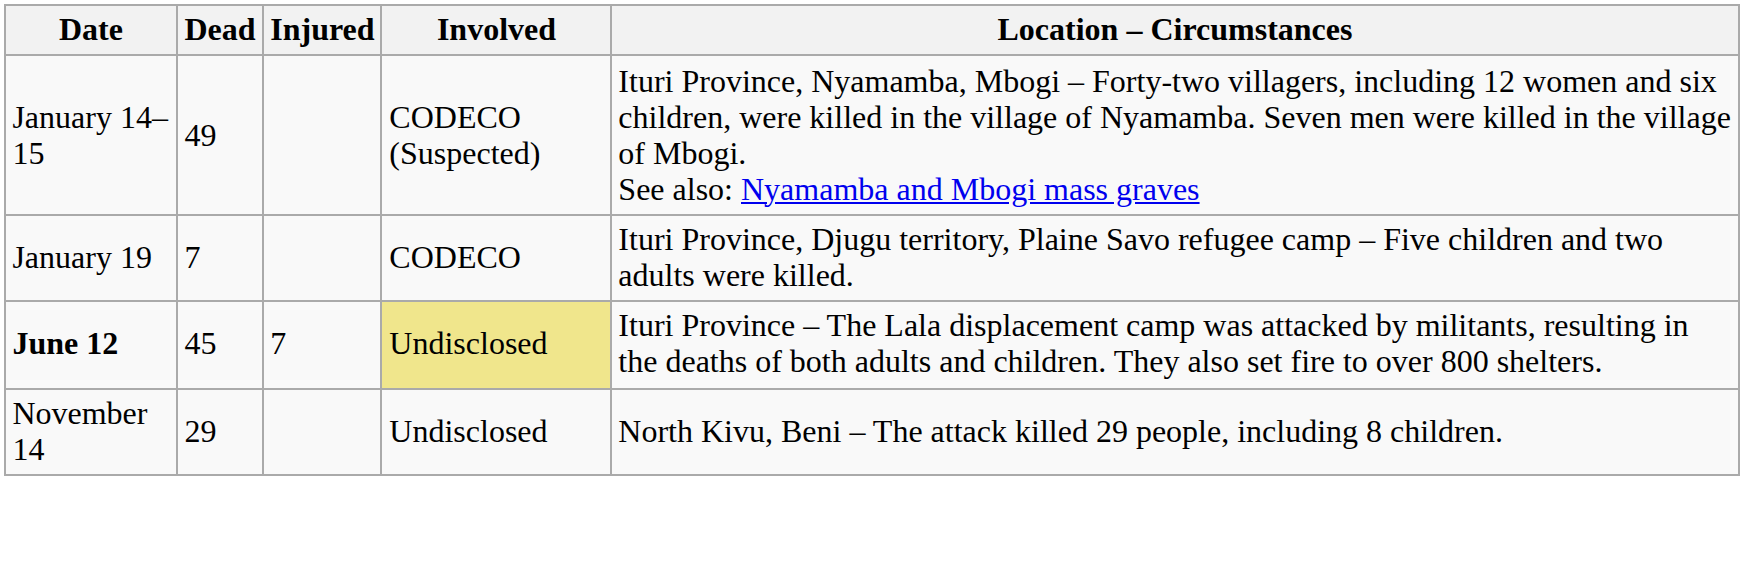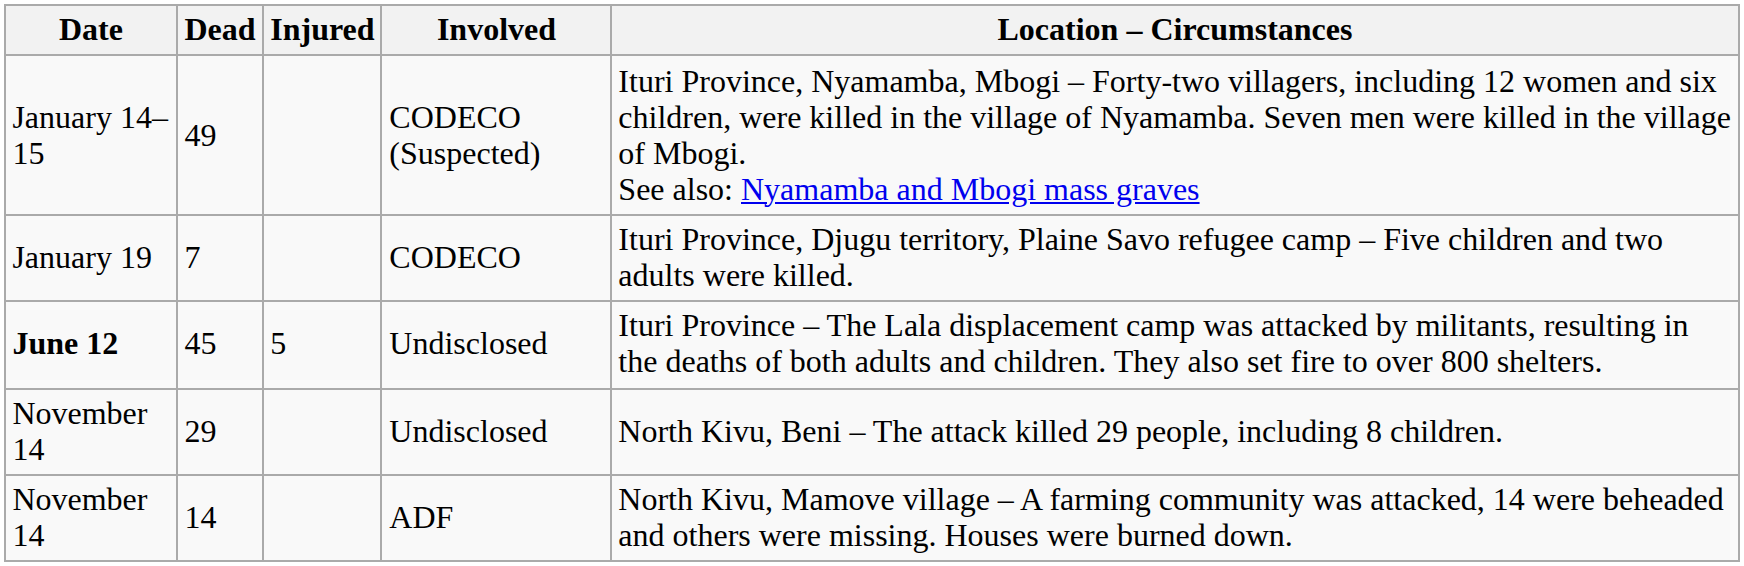 <table class="wikitable sortable">
 <tr>
 <th>Date</th>
 <th data-sort-type="number">Dead</th>
 <th data-sort-type="number">Injured</th>
 <th>Involved</th>
 <th>Location – Circumstances</th>
 </tr>
 <tr>
 <td>January 14–15</td>
 <td>49</td>
 <td></td>
 <td>CODECO (Suspected)</td>
 <td>Ituri Province, Nyamamba, Mbogi – Forty-two villagers, including 12 women and six children, were killed in the village of Nyamamba. Seven men were killed in the village of Mbogi.<br>See also: <a href='#'>Nyamamba and Mbogi mass graves</a></td>
 </tr>
 <tr>
 <td>January 19</td>
 <td>7</td>
 <td></td>
 <td>CODECO</td>
 <td>Ituri Province, Djugu territory, Plaine Savo refugee camp – Five children and two adults were killed.</td>
 </tr>
 <tr>
 <td><strong>June 12</strong></td>
 <td>45</td>
-<td>7</td>
-<td style="background: khaki;">Undisclosed</td>
+<td>5</td>
+<td>Undisclosed</td>
 <td>Ituri Province – The Lala displacement camp was attacked by militants, resulting in the deaths of both adults and children. They also set fire to over 800 shelters.</td>
 </tr>
 <tr>
 <td>November 14</td>
 <td>29</td>
 <td></td>
 <td>Undisclosed</td>
 <td>North Kivu, Beni – The attack killed 29 people, including 8 children.</td>
 </tr>
+<tr>
+<td>November 14</td>
+<td>14</td>
+<td></td>
+<td>ADF</td>
+<td>North Kivu, Mamove village – A farming community was attacked, 14 were beheaded and others were missing. Houses were burned down.</td>
+</tr>
 </table>
